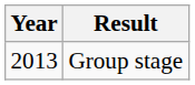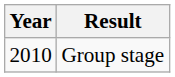 <table class="wikitable">
 <tr>
 <th>Year</th>
 <th>Result</th>
 </tr>
 <tr>
-<td> 2013</td>
+<td> 2010</td>
 <td>Group stage</td>
 </tr>
 </table>
